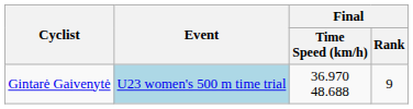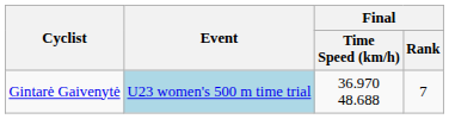 <table class="wikitable" style="font-size:90%">
 <tr>
 <th rowspan="2">Cyclist</th>
 <th rowspan="2">Event</th>
 <th colspan=2>Final</th>
 </tr>
 <tr style="font-size:95%">
 <th>Time<br>Speed (km/h)</th>
 <th>Rank</th>
 </tr>
 <tr align=center>
 <td align=left><a href='#'>Gintarė Gaivenytė</a></td>
 <td align=left style="background: lightblue;"><a href='#'>U23 women's 500 m time trial</a></td>
 <td>36.970<br>48.688</td>
-<td>9</td>
+<td>7</td>
 </tr>
 </table>
